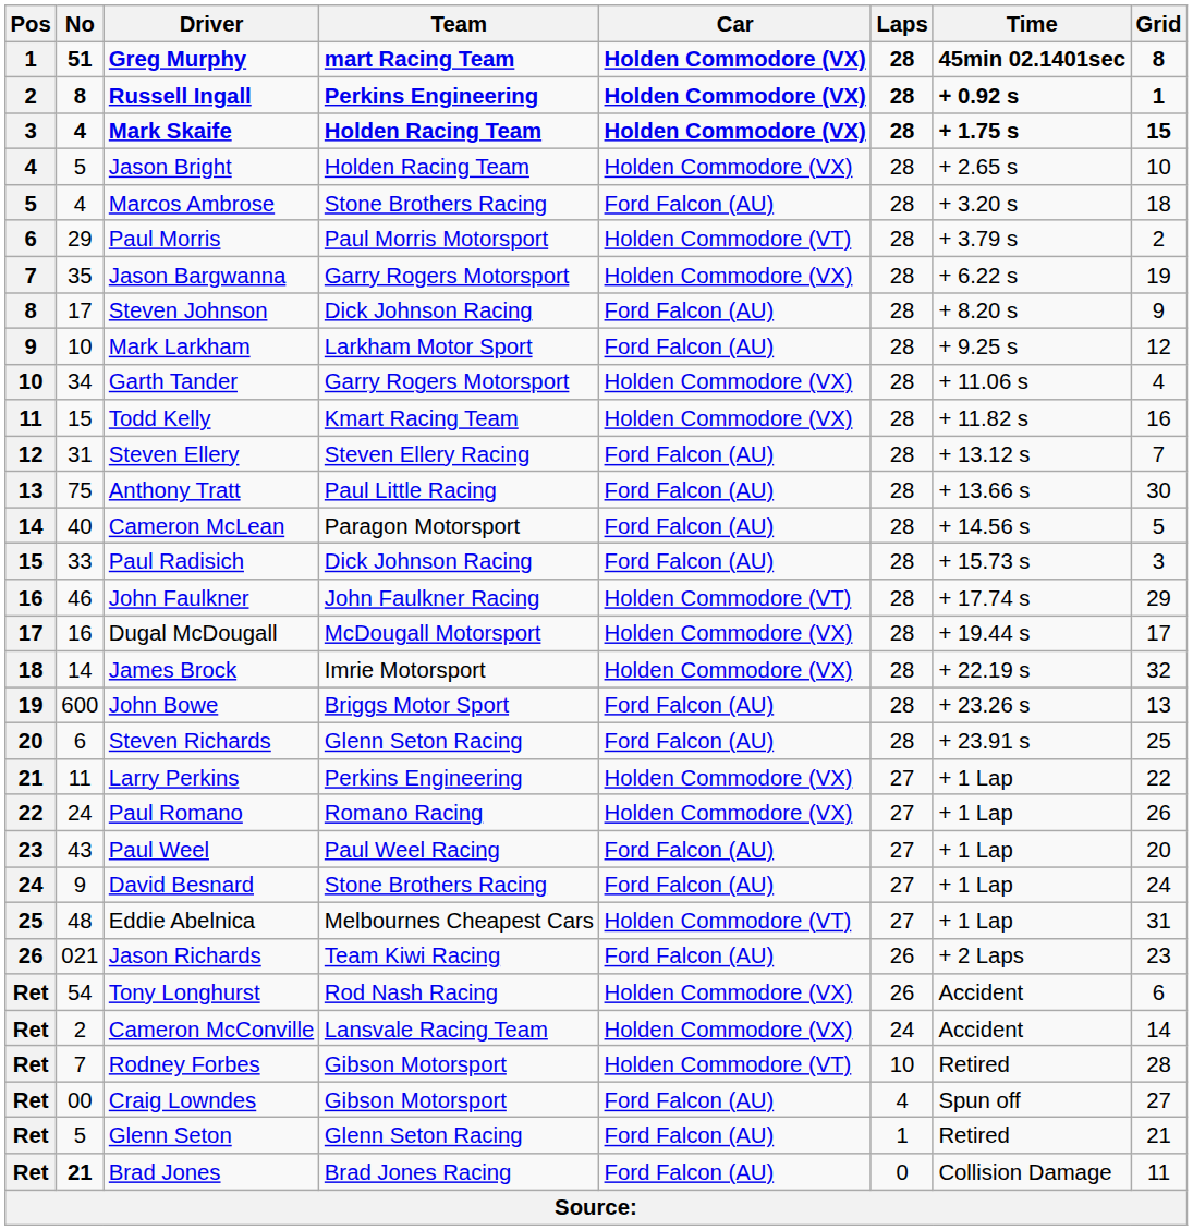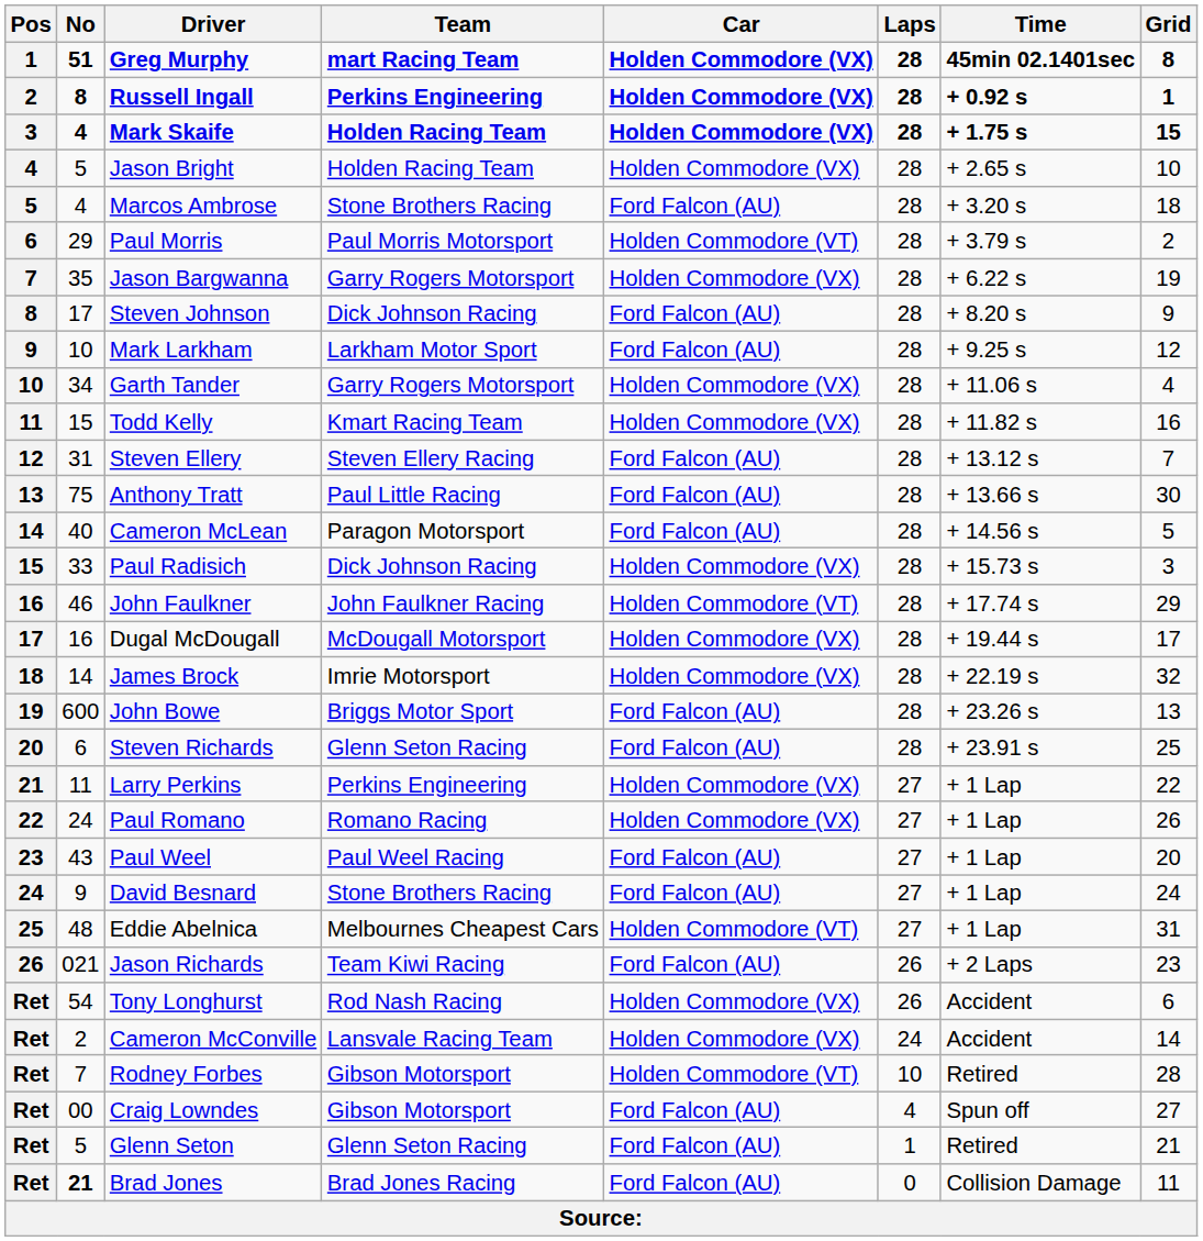 <table class="wikitable" style="font-size: 87%;">
 <tr>
 <th>Pos</th>
 <th>No</th>
 <th>Driver</th>
 <th>Team</th>
 <th>Car</th>
 <th>Laps</th>
 <th>Time</th>
 <th>Grid</th>
 </tr>
 <tr>
 <th>1</th>
 <td align=center><strong>51</strong></td>
 <td><strong> <a href='#'>Greg Murphy</a></strong></td>
 <td><strong><a href='#'>mart Racing Team</a></strong></td>
 <td><strong><a href='#'>Holden Commodore (VX)</a></strong></td>
 <td align=center><strong>28</strong></td>
 <td><strong>45min 02.1401sec</strong></td>
 <td align=center><strong>8</strong></td>
 </tr>
 <tr>
 <th>2</th>
 <td align=center><strong>8</strong></td>
 <td><strong> <a href='#'>Russell Ingall</a></strong></td>
 <td><strong><a href='#'>Perkins Engineering</a></strong></td>
 <td><strong><a href='#'>Holden Commodore (VX)</a></strong></td>
 <td align=center><strong>28</strong></td>
 <td><strong>+ 0.92 s</strong></td>
 <td align=center><strong>1</strong></td>
 </tr>
 <tr>
 <th>3</th>
 <td align=center><strong>4</strong></td>
 <td><strong> <a href='#'>Mark Skaife</a></strong></td>
 <td><strong><a href='#'>Holden Racing Team</a></strong></td>
 <td><strong><a href='#'>Holden Commodore (VX)</a></strong></td>
 <td align=center><strong>28</strong></td>
 <td><strong>+ 1.75 s</strong></td>
 <td align=center><strong>15</strong></td>
 </tr>
 <tr>
 <th>4</th>
 <td align=center>5</td>
 <td> <a href='#'>Jason Bright</a></td>
 <td><a href='#'>Holden Racing Team</a></td>
 <td><a href='#'>Holden Commodore (VX)</a></td>
 <td align=center>28</td>
 <td>+ 2.65 s</td>
 <td align=center>10</td>
 </tr>
 <tr>
 <th>5</th>
 <td align=center>4</td>
 <td> <a href='#'>Marcos Ambrose</a></td>
 <td><a href='#'>Stone Brothers Racing</a></td>
 <td><a href='#'>Ford Falcon (AU)</a></td>
 <td align=center>28</td>
 <td>+ 3.20 s</td>
 <td align=center>18</td>
 </tr>
 <tr>
 <th>6</th>
 <td align=center>29</td>
 <td> <a href='#'>Paul Morris</a></td>
 <td><a href='#'>Paul Morris Motorsport</a></td>
 <td><a href='#'>Holden Commodore (VT)</a></td>
 <td align=center>28</td>
 <td>+ 3.79 s</td>
 <td align=center>2</td>
 </tr>
 <tr>
 <th>7</th>
 <td align=center>35</td>
 <td> <a href='#'>Jason Bargwanna</a></td>
 <td><a href='#'>Garry Rogers Motorsport</a></td>
 <td><a href='#'>Holden Commodore (VX)</a></td>
 <td align=center>28</td>
 <td>+ 6.22 s</td>
 <td align=center>19</td>
 </tr>
 <tr>
 <th>8</th>
 <td align=center>17</td>
 <td> <a href='#'>Steven Johnson</a></td>
 <td><a href='#'>Dick Johnson Racing</a></td>
 <td><a href='#'>Ford Falcon (AU)</a></td>
 <td align=center>28</td>
 <td>+ 8.20 s</td>
 <td align=center>9</td>
 </tr>
 <tr>
 <th>9</th>
 <td align=center>10</td>
 <td> <a href='#'>Mark Larkham</a></td>
 <td><a href='#'>Larkham Motor Sport</a></td>
 <td><a href='#'>Ford Falcon (AU)</a></td>
 <td align=center>28</td>
 <td>+ 9.25 s</td>
 <td align=center>12</td>
 </tr>
 <tr>
 <th>10</th>
 <td align=center>34</td>
 <td> <a href='#'>Garth Tander</a></td>
 <td><a href='#'>Garry Rogers Motorsport</a></td>
 <td><a href='#'>Holden Commodore (VX)</a></td>
 <td align=center>28</td>
 <td>+ 11.06 s</td>
 <td align=center>4</td>
 </tr>
 <tr>
 <th>11</th>
 <td align=center>15</td>
 <td> <a href='#'>Todd Kelly</a></td>
 <td><a href='#'>Kmart Racing Team</a></td>
 <td><a href='#'>Holden Commodore (VX)</a></td>
 <td align=center>28</td>
 <td>+ 11.82 s</td>
 <td align=center>16</td>
 </tr>
 <tr>
 <th>12</th>
 <td align=center>31</td>
 <td> <a href='#'>Steven Ellery</a></td>
 <td><a href='#'>Steven Ellery Racing</a></td>
 <td><a href='#'>Ford Falcon (AU)</a></td>
 <td align=center>28</td>
 <td>+ 13.12 s</td>
 <td align=center>7</td>
 </tr>
 <tr>
 <th>13</th>
 <td align=center>75</td>
 <td> <a href='#'>Anthony Tratt</a></td>
 <td><a href='#'>Paul Little Racing</a></td>
 <td><a href='#'>Ford Falcon (AU)</a></td>
 <td align=center>28</td>
 <td>+ 13.66 s</td>
 <td align=center>30</td>
 </tr>
 <tr>
 <th>14</th>
 <td align=center>40</td>
 <td> <a href='#'>Cameron McLean</a></td>
 <td>Paragon Motorsport</td>
 <td><a href='#'>Ford Falcon (AU)</a></td>
 <td align=center>28</td>
 <td>+ 14.56 s</td>
 <td align=center>5</td>
 </tr>
 <tr>
 <th>15</th>
 <td align=center>33</td>
 <td> <a href='#'>Paul Radisich</a></td>
 <td><a href='#'>Dick Johnson Racing</a></td>
-<td><a href='#'>Ford Falcon (AU)</a></td>
+<td><a href='#'>Holden Commodore (VX)</a></td>
 <td align=center>28</td>
 <td>+ 15.73 s</td>
 <td align=center>3</td>
 </tr>
 <tr>
 <th>16</th>
 <td align=center>46</td>
 <td> <a href='#'>John Faulkner</a></td>
 <td><a href='#'>John Faulkner Racing</a></td>
 <td><a href='#'>Holden Commodore (VT)</a></td>
 <td align=center>28</td>
 <td>+ 17.74 s</td>
 <td align=center>29</td>
 </tr>
 <tr>
 <th>17</th>
 <td align=center>16</td>
 <td> Dugal McDougall</td>
 <td><a href='#'>McDougall Motorsport</a></td>
 <td><a href='#'>Holden Commodore (VX)</a></td>
 <td align=center>28</td>
 <td>+ 19.44 s</td>
 <td align=center>17</td>
 </tr>
 <tr>
 <th>18</th>
 <td align=center>14</td>
 <td> <a href='#'>James Brock</a></td>
 <td>Imrie Motorsport</td>
 <td><a href='#'>Holden Commodore (VX)</a></td>
 <td align=center>28</td>
 <td>+ 22.19 s</td>
 <td align=center>32</td>
 </tr>
 <tr>
 <th>19</th>
 <td align=center>600</td>
 <td> <a href='#'>John Bowe</a></td>
 <td><a href='#'>Briggs Motor Sport</a></td>
 <td><a href='#'>Ford Falcon (AU)</a></td>
 <td align=center>28</td>
 <td>+ 23.26 s</td>
 <td align=center>13</td>
 </tr>
 <tr>
 <th>20</th>
 <td align=center>6</td>
 <td> <a href='#'>Steven Richards</a></td>
 <td><a href='#'>Glenn Seton Racing</a></td>
 <td><a href='#'>Ford Falcon (AU)</a></td>
 <td align=center>28</td>
 <td>+ 23.91 s</td>
 <td align=center>25</td>
 </tr>
 <tr>
 <th>21</th>
 <td align=center>11</td>
 <td> <a href='#'>Larry Perkins</a></td>
 <td><a href='#'>Perkins Engineering</a></td>
 <td><a href='#'>Holden Commodore (VX)</a></td>
 <td align=center>27</td>
 <td>+ 1 Lap</td>
 <td align=center>22</td>
 </tr>
 <tr>
 <th>22</th>
 <td align=center>24</td>
 <td> <a href='#'>Paul Romano</a></td>
 <td><a href='#'>Romano Racing</a></td>
 <td><a href='#'>Holden Commodore (VX)</a></td>
 <td align=center>27</td>
 <td>+ 1 Lap</td>
 <td align=center>26</td>
 </tr>
 <tr>
 <th>23</th>
 <td align=center>43</td>
 <td> <a href='#'>Paul Weel</a></td>
 <td><a href='#'>Paul Weel Racing</a></td>
 <td><a href='#'>Ford Falcon (AU)</a></td>
 <td align=center>27</td>
 <td>+ 1 Lap</td>
 <td align=center>20</td>
 </tr>
 <tr>
 <th>24</th>
 <td align=center>9</td>
 <td> <a href='#'>David Besnard</a></td>
 <td><a href='#'>Stone Brothers Racing</a></td>
 <td><a href='#'>Ford Falcon (AU)</a></td>
 <td align=center>27</td>
 <td>+ 1 Lap</td>
 <td align=center>24</td>
 </tr>
 <tr>
 <th>25</th>
 <td align=center>48</td>
 <td> Eddie Abelnica</td>
 <td>Melbournes Cheapest Cars</td>
 <td><a href='#'>Holden Commodore (VT)</a></td>
 <td align=center>27</td>
 <td>+ 1 Lap</td>
 <td align=center>31</td>
 </tr>
 <tr>
 <th>26</th>
 <td align=center>021</td>
 <td> <a href='#'>Jason Richards</a></td>
 <td><a href='#'>Team Kiwi Racing</a></td>
 <td><a href='#'>Ford Falcon (AU)</a></td>
 <td align=center>26</td>
 <td>+ 2 Laps</td>
 <td align=center>23</td>
 </tr>
 <tr>
 <th>Ret</th>
 <td align=center>54</td>
 <td> <a href='#'>Tony Longhurst</a></td>
 <td><a href='#'>Rod Nash Racing</a></td>
 <td><a href='#'>Holden Commodore (VX)</a></td>
 <td align=center>26</td>
 <td>Accident</td>
 <td align=center>6</td>
 </tr>
 <tr>
 <th>Ret</th>
 <td align=center>2</td>
 <td> <a href='#'>Cameron McConville</a></td>
 <td><a href='#'>Lansvale Racing Team</a></td>
 <td><a href='#'>Holden Commodore (VX)</a></td>
 <td align=center>24</td>
 <td>Accident</td>
 <td align=center>14</td>
 </tr>
 <tr>
 <th>Ret</th>
 <td align=center>7</td>
 <td> <a href='#'>Rodney Forbes</a></td>
 <td><a href='#'>Gibson Motorsport</a></td>
 <td><a href='#'>Holden Commodore (VT)</a></td>
 <td align=center>10</td>
 <td>Retired</td>
 <td align=center>28</td>
 </tr>
 <tr>
 <th>Ret</th>
 <td align=center>00</td>
 <td> <a href='#'>Craig Lowndes</a></td>
 <td><a href='#'>Gibson Motorsport</a></td>
 <td><a href='#'>Ford Falcon (AU)</a></td>
 <td align=center>4</td>
 <td>Spun off</td>
 <td align=center>27</td>
 </tr>
 <tr>
 <th>Ret</th>
 <td align=center>5</td>
 <td> <a href='#'>Glenn Seton</a></td>
 <td><a href='#'>Glenn Seton Racing</a></td>
 <td><a href='#'>Ford Falcon (AU)</a></td>
 <td align=center>1</td>
 <td>Retired</td>
 <td align=center>21</td>
 </tr>
 <tr>
 <th>Ret</th>
 <td align=center><strong>21</strong></td>
 <td> <a href='#'>Brad Jones</a></td>
 <td><a href='#'>Brad Jones Racing</a></td>
 <td><a href='#'>Ford Falcon (AU)</a></td>
 <td align=center>0</td>
 <td>Collision Damage</td>
 <td align=center>11</td>
 </tr>
 <tr>
 <th colspan=8>Source:</th>
 </tr>
 <tr>
 </tr>
 </table>
